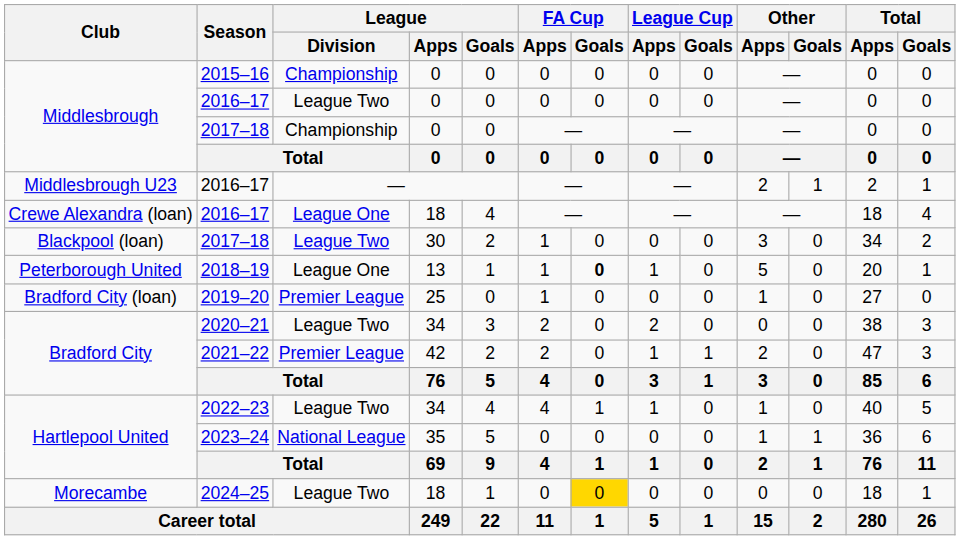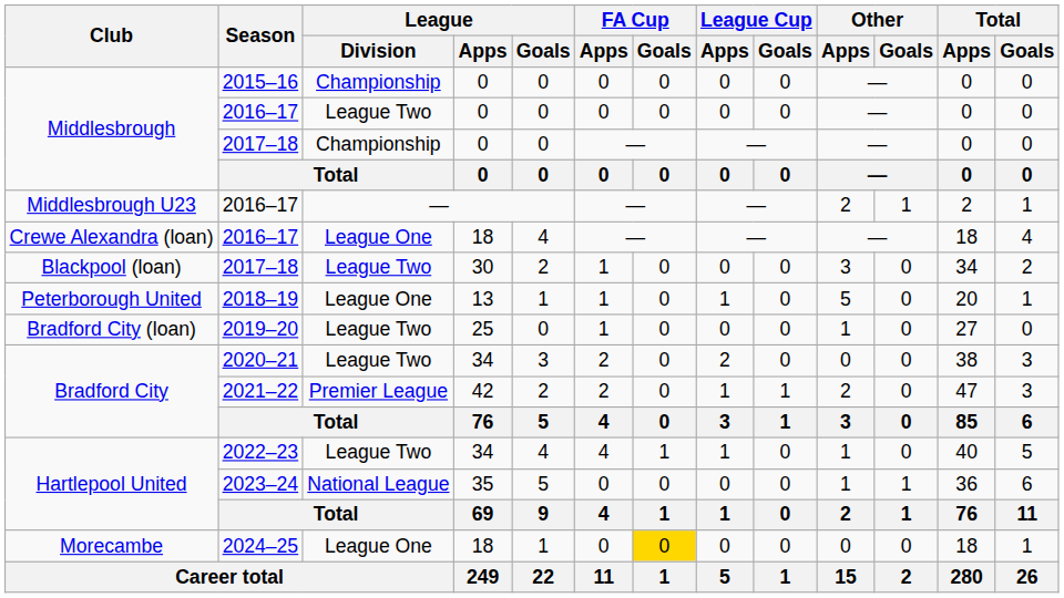 <table class="wikitable" style="text-align:center">
 <tr>
 <th rowspan="2">Club</th>
 <th rowspan="2">Season</th>
 <th colspan="3">League</th>
 <th colspan="2"><a href='#'>FA Cup</a></th>
 <th colspan="2"><a href='#'>League Cup</a></th>
 <th colspan="2">Other</th>
 <th colspan="2">Total</th>
 </tr>
 <tr>
 <th>Division</th>
 <th>Apps</th>
 <th>Goals</th>
 <th>Apps</th>
 <th>Goals</th>
 <th>Apps</th>
 <th>Goals</th>
 <th>Apps</th>
 <th>Goals</th>
 <th>Apps</th>
 <th>Goals</th>
 </tr>
 <tr>
 <td rowspan=4><a href='#'>Middlesbrough</a></td>
 <td><a href='#'>2015–16</a></td>
 <td><a href='#'>Championship</a></td>
 <td>0</td>
 <td>0</td>
 <td>0</td>
 <td>0</td>
 <td>0</td>
 <td>0</td>
 <td colspan=2>—</td>
 <td>0</td>
 <td>0</td>
 </tr>
 <tr>
 <td><a href='#'>2016–17</a></td>
 <td>League Two</td>
 <td>0</td>
 <td>0</td>
 <td>0</td>
 <td>0</td>
 <td>0</td>
 <td>0</td>
 <td colspan=2>—</td>
 <td>0</td>
 <td>0</td>
 </tr>
 <tr>
 <td><a href='#'>2017–18</a></td>
 <td>Championship</td>
 <td>0</td>
 <td>0</td>
 <td colspan=2>—</td>
 <td colspan=2>—</td>
 <td colspan=2>—</td>
 <td>0</td>
 <td>0</td>
 </tr>
 <tr>
 <th colspan=2>Total</th>
 <th>0</th>
 <th>0</th>
 <th>0</th>
 <th>0</th>
 <th>0</th>
 <th>0</th>
 <th colspan=2>—</th>
 <th>0</th>
 <th>0</th>
 </tr>
 <tr>
 <td><a href='#'>Middlesbrough U23</a></td>
 <td>2016–17</td>
 <td colspan=3>—</td>
 <td colspan=2>—</td>
 <td colspan=2>—</td>
 <td>2</td>
 <td>1</td>
 <td>2</td>
 <td>1</td>
 </tr>
 <tr>
 <td><a href='#'>Crewe Alexandra</a> (loan)</td>
 <td><a href='#'>2016–17</a></td>
 <td><a href='#'>League One</a></td>
 <td>18</td>
 <td>4</td>
 <td colspan=2>—</td>
 <td colspan=2>—</td>
 <td colspan=2>—</td>
 <td>18</td>
 <td>4</td>
 </tr>
 <tr>
 <td><a href='#'>Blackpool</a> (loan)</td>
 <td><a href='#'>2017–18</a></td>
 <td><a href='#'>League Two</a></td>
 <td>30</td>
 <td>2</td>
 <td>1</td>
 <td>0</td>
 <td>0</td>
 <td>0</td>
 <td>3</td>
 <td>0</td>
 <td>34</td>
 <td>2</td>
 </tr>
 <tr>
 <td><a href='#'>Peterborough United</a></td>
 <td><a href='#'>2018–19</a></td>
 <td>League One</td>
 <td>13</td>
 <td>1</td>
 <td>1</td>
-<td><strong>0</strong></td>
+<td>0</td>
 <td>1</td>
 <td>0</td>
 <td>5</td>
 <td>0</td>
 <td>20</td>
 <td>1</td>
 </tr>
 <tr>
 <td><a href='#'>Bradford City</a> (loan)</td>
 <td><a href='#'>2019–20</a></td>
-<td><a href='#'>Premier League</a></td>
+<td>League Two</td>
 <td>25</td>
 <td>0</td>
 <td>1</td>
 <td>0</td>
 <td>0</td>
 <td>0</td>
 <td>1</td>
 <td>0</td>
 <td>27</td>
 <td>0</td>
 </tr>
 <tr>
 <td rowspan="3"><a href='#'>Bradford City</a></td>
 <td><a href='#'>2020–21</a></td>
 <td>League Two</td>
 <td>34</td>
 <td>3</td>
 <td>2</td>
 <td>0</td>
 <td>2</td>
 <td>0</td>
 <td>0</td>
 <td>0</td>
 <td>38</td>
 <td>3</td>
 </tr>
 <tr>
 <td><a href='#'>2021–22</a></td>
 <td><a href='#'>Premier League</a></td>
 <td>42</td>
 <td>2</td>
 <td>2</td>
 <td>0</td>
 <td>1</td>
 <td>1</td>
 <td>2</td>
 <td>0</td>
 <td>47</td>
 <td>3</td>
 </tr>
 <tr>
 <th colspan="2">Total</th>
 <th>76</th>
 <th>5</th>
 <th>4</th>
 <th>0</th>
 <th>3</th>
 <th>1</th>
 <th>3</th>
 <th>0</th>
 <th>85</th>
 <th>6</th>
 </tr>
 <tr>
 <td rowspan="3"><a href='#'>Hartlepool United</a></td>
 <td><a href='#'>2022–23</a></td>
 <td>League Two</td>
 <td>34</td>
 <td>4</td>
 <td>4</td>
 <td>1</td>
 <td>1</td>
 <td>0</td>
 <td>1</td>
 <td>0</td>
 <td>40</td>
 <td>5</td>
 </tr>
 <tr>
 <td><a href='#'>2023–24</a></td>
 <td><a href='#'>National League</a></td>
 <td>35</td>
 <td>5</td>
 <td>0</td>
 <td>0</td>
 <td>0</td>
 <td>0</td>
 <td>1</td>
 <td>1</td>
 <td>36</td>
 <td>6</td>
 </tr>
 <tr>
 <th colspan="2">Total</th>
 <th>69</th>
 <th>9</th>
 <th>4</th>
 <th>1</th>
 <th>1</th>
 <th>0</th>
 <th>2</th>
 <th>1</th>
 <th>76</th>
 <th>11</th>
 </tr>
 <tr>
 <td><a href='#'>Morecambe</a></td>
 <td><a href='#'>2024–25</a></td>
-<td>League Two</td>
+<td>League One</td>
 <td>18</td>
 <td>1</td>
 <td>0</td>
 <td style="background: gold;">0</td>
 <td>0</td>
 <td>0</td>
 <td>0</td>
 <td>0</td>
 <td>18</td>
 <td>1</td>
 </tr>
 <tr>
 <th colspan="3">Career total</th>
 <th>249</th>
 <th>22</th>
 <th>11</th>
 <th>1</th>
 <th>5</th>
 <th>1</th>
 <th>15</th>
 <th>2</th>
 <th>280</th>
 <th>26</th>
 </tr>
 </table>
